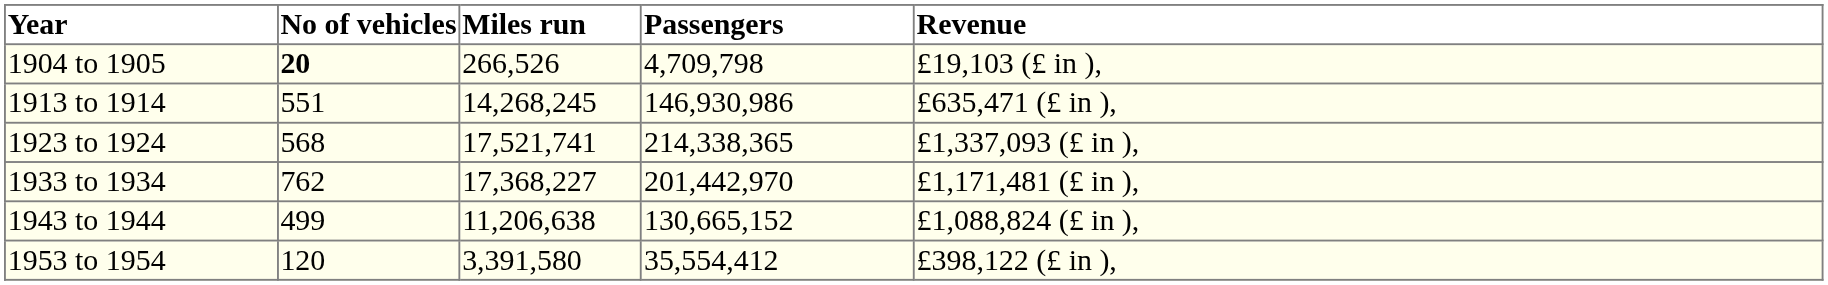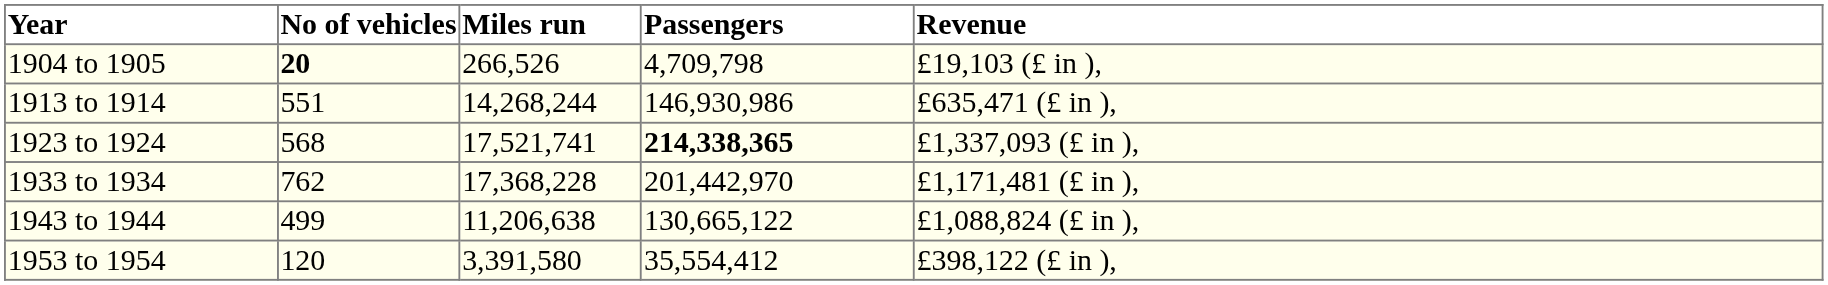 <table border=1 style="border-collapse: collapse">
 <tr align=left>
 <th width="15%">Year</th>
 <th width="10%">No of vehicles</th>
 <th width="10%">Miles run</th>
 <th width="15%">Passengers</th>
 <th width="50%">Revenue</th>
 </tr>
 <tr valign=top bgcolor="#ffffec">
 <td>1904 to 1905</td>
 <td><strong>20</strong></td>
 <td>266,526</td>
 <td>4,709,798</td>
 <td>£19,103 (£ in ),</td>
 </tr>
 <tr valign=top bgcolor="#ffffec">
 <td>1913 to 1914</td>
 <td>551</td>
-<td>14,268,245</td>
+<td>14,268,244</td>
 <td>146,930,986</td>
 <td>£635,471 (£ in ),</td>
 </tr>
 <tr valign=top bgcolor="#ffffec">
 <td>1923 to 1924</td>
 <td>568</td>
 <td>17,521,741</td>
-<td>214,338,365</td>
+<td><strong>214,338,365</strong></td>
 <td>£1,337,093 (£ in ),</td>
 </tr>
 <tr valign=top bgcolor="#ffffec">
 <td>1933 to 1934</td>
 <td>762</td>
-<td>17,368,227</td>
+<td>17,368,228</td>
 <td>201,442,970</td>
 <td>£1,171,481 (£ in ),</td>
 </tr>
 <tr valign=top bgcolor="#ffffec">
 <td>1943 to 1944</td>
 <td>499</td>
 <td>11,206,638</td>
-<td>130,665,152</td>
+<td>130,665,122</td>
 <td>£1,088,824 (£ in ),</td>
 </tr>
 <tr valign=top bgcolor="#ffffec">
 <td>1953 to 1954</td>
 <td>120</td>
 <td>3,391,580</td>
 <td>35,554,412</td>
 <td>£398,122 (£ in ),</td>
 </tr>
 </table>
